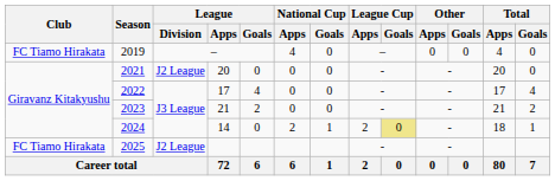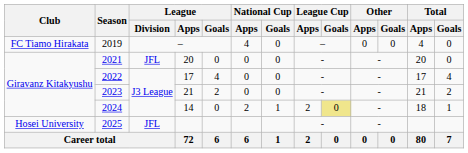 <table class="wikitable" style="text-align: center">
 <tr>
 <th rowspan="2">Club</th>
 <th rowspan="2">Season</th>
 <th colspan="3">League</th>
 <th colspan="2">National Cup</th>
 <th colspan="2">League Cup</th>
 <th colspan="2">Other</th>
 <th colspan="2">Total</th>
 </tr>
 <tr>
 <th>Division</th>
 <th>Apps</th>
 <th>Goals</th>
 <th>Apps</th>
 <th>Goals</th>
 <th>Apps</th>
 <th>Goals</th>
 <th>Apps</th>
 <th>Goals</th>
 <th>Apps</th>
 <th>Goals</th>
 </tr>
 <tr>
 <td><a href='#'>FC Tiamo Hirakata</a></td>
 <td>2019</td>
 <td colspan="3">–</td>
 <td>4</td>
 <td>0</td>
 <td colspan="2">–</td>
 <td>0</td>
 <td>0</td>
 <td>4</td>
 <td>0</td>
 </tr>
 <tr>
 <td rowspan=4><a href='#'>Giravanz Kitakyushu</a></td>
 <td><a href='#'>2021</a></td>
-<td><a href='#'>J2 League</a></td>
+<td><a href='#'>JFL</a></td>
 <td>20</td>
 <td>0</td>
 <td>0</td>
 <td>0</td>
 <td colspan=2>-</td>
 <td colspan=2>-</td>
 <td>20</td>
 <td>0</td>
 </tr>
 <tr>
 <td><a href='#'>2022</a></td>
 <td rowspan=3><a href='#'>J3 League</a></td>
 <td>17</td>
 <td>4</td>
 <td>0</td>
 <td>0</td>
 <td colspan=2>-</td>
 <td colspan=2>-</td>
 <td>17</td>
 <td>4</td>
 </tr>
 <tr>
 <td><a href='#'>2023</a></td>
 <td>21</td>
 <td>2</td>
 <td>0</td>
 <td>0</td>
 <td colspan=2>-</td>
 <td colspan=2>-</td>
 <td>21</td>
 <td>2</td>
 </tr>
 <tr>
 <td><a href='#'>2024</a></td>
 <td>14</td>
 <td>0</td>
 <td>2</td>
 <td>1</td>
 <td>2</td>
 <td style="background: khaki;">0</td>
 <td colspan=2>-</td>
 <td>18</td>
 <td>1</td>
 </tr>
 <tr>
-<td><a href='#'>FC Tiamo Hirakata</a></td>
+<td><a href='#'>Hosei University</a></td>
 <td><a href='#'>2025</a></td>
-<td><a href='#'>J2 League</a></td>
+<td><a href='#'>JFL</a></td>
 <td></td>
 <td></td>
 <td></td>
 <td></td>
 <td colspan=2>-</td>
 <td colspan=2>-</td>
 <td></td>
 <td></td>
 </tr>
 <tr>
 <th colspan=3>Career total</th>
 <th>72</th>
 <th>6</th>
 <th>6</th>
 <th>1</th>
 <th>2</th>
 <th>0</th>
 <th>0</th>
 <th>0</th>
 <th>80</th>
 <th>7</th>
 </tr>
 </table>
